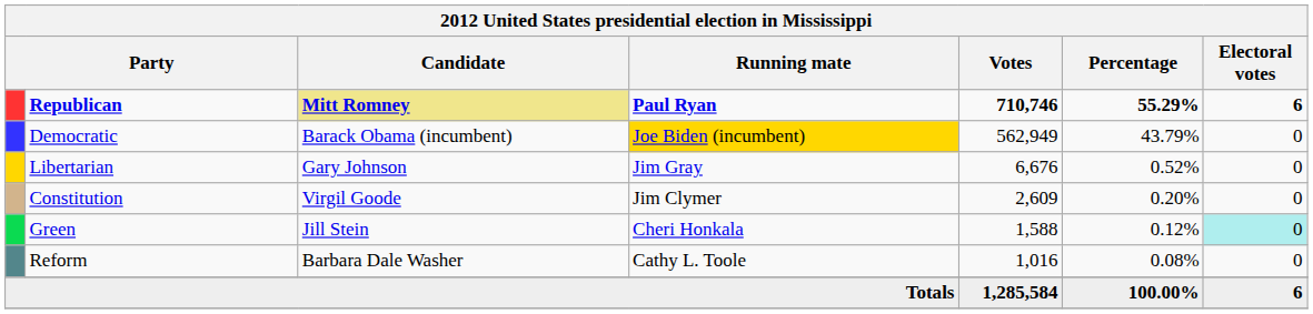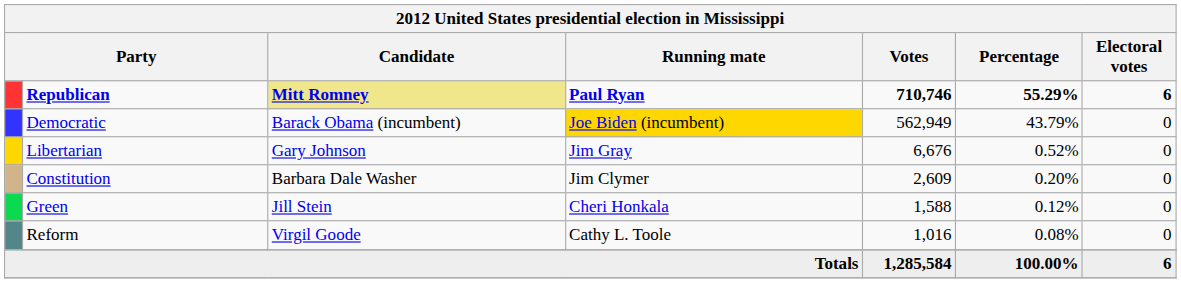 <table class="wikitable" style="font-size: 95%;">
 <tr>
 <th colspan="7">2012 United States presidential election in Mississippi</th>
 </tr>
 <tr>
 <th colspan="2" style="width: 15em">Party</th>
 <th style="width: 17em">Candidate</th>
 <th style="width: 17em">Running mate</th>
 <th style="width: 5em">Votes</th>
 <th style="width: 7em">Percentage</th>
 <th style="width: 5em">Electoral votes</th>
 </tr>
 <tr>
 <th style="background-color:#FF3333; width: 3px"></th>
 <td style="width: 130px"><strong><a href='#'>Republican</a></strong></td>
 <td style="background: khaki;"><strong><a href='#'>Mitt Romney</a></strong></td>
 <td><strong><a href='#'>Paul Ryan</a></strong></td>
 <td align="right"><strong>710,746</strong></td>
 <td align="right"><strong>55.29%</strong></td>
 <td align="right"><strong>6</strong></td>
 </tr>
 <tr>
 <th style="background-color:#3333FF; width: 3px"></th>
 <td style="width: 130px"><a href='#'>Democratic</a></td>
 <td><a href='#'>Barack Obama</a> (incumbent)</td>
 <td style="background: gold;"><a href='#'>Joe Biden</a> (incumbent)</td>
 <td align="right">562,949</td>
 <td align="right">43.79%</td>
 <td align="right">0</td>
 </tr>
 <tr>
 <th style="background-color:#FFD700; width: 3px"></th>
 <td style="width: 130px"><a href='#'>Libertarian</a></td>
 <td><a href='#'>Gary Johnson</a></td>
 <td><a href='#'>Jim Gray</a></td>
 <td align="right">6,676</td>
 <td align="right">0.52%</td>
 <td align="right">0</td>
 </tr>
 <tr>
 <th style="background-color:#D2B48C; width: 3px"></th>
 <td style="width: 130px"><a href='#'>Constitution</a></td>
-<td><a href='#'>Virgil Goode</a></td>
+<td>Barbara Dale Washer</td>
 <td>Jim Clymer</td>
 <td align="right">2,609</td>
 <td align="right">0.20%</td>
 <td align="right">0</td>
 </tr>
 <tr>
 <th style="background-color:#0BDA51; width: 3px"></th>
 <td style="width: 130px"><a href='#'>Green</a></td>
 <td><a href='#'>Jill Stein</a></td>
 <td><a href='#'>Cheri Honkala</a></td>
 <td align="right">1,588</td>
 <td align="right">0.12%</td>
-<td align="right" style="background: paleturquoise;">0</td>
+<td align="right">0</td>
 </tr>
 <tr>
 <th style="background-color:#53868B; width: 3px"></th>
 <td style="width: 130px">Reform</td>
-<td>Barbara Dale Washer</td>
+<td><a href='#'>Virgil Goode</a></td>
 <td>Cathy L. Toole</td>
 <td align="right">1,016</td>
 <td align="right">0.08%</td>
 <td align="right">0</td>
 </tr>
 <tr>
 </tr>
 <tr bgcolor="#EEEEEE">
 <td colspan="4" align="right"><strong>Totals</strong></td>
 <td align="right"><strong>1,285,584</strong></td>
 <td align="right"><strong>100.00%</strong></td>
 <td align="right"><strong>6</strong></td>
 </tr>
 <tr bgcolor="#EEEEEE">
 </tr>
 </table>
